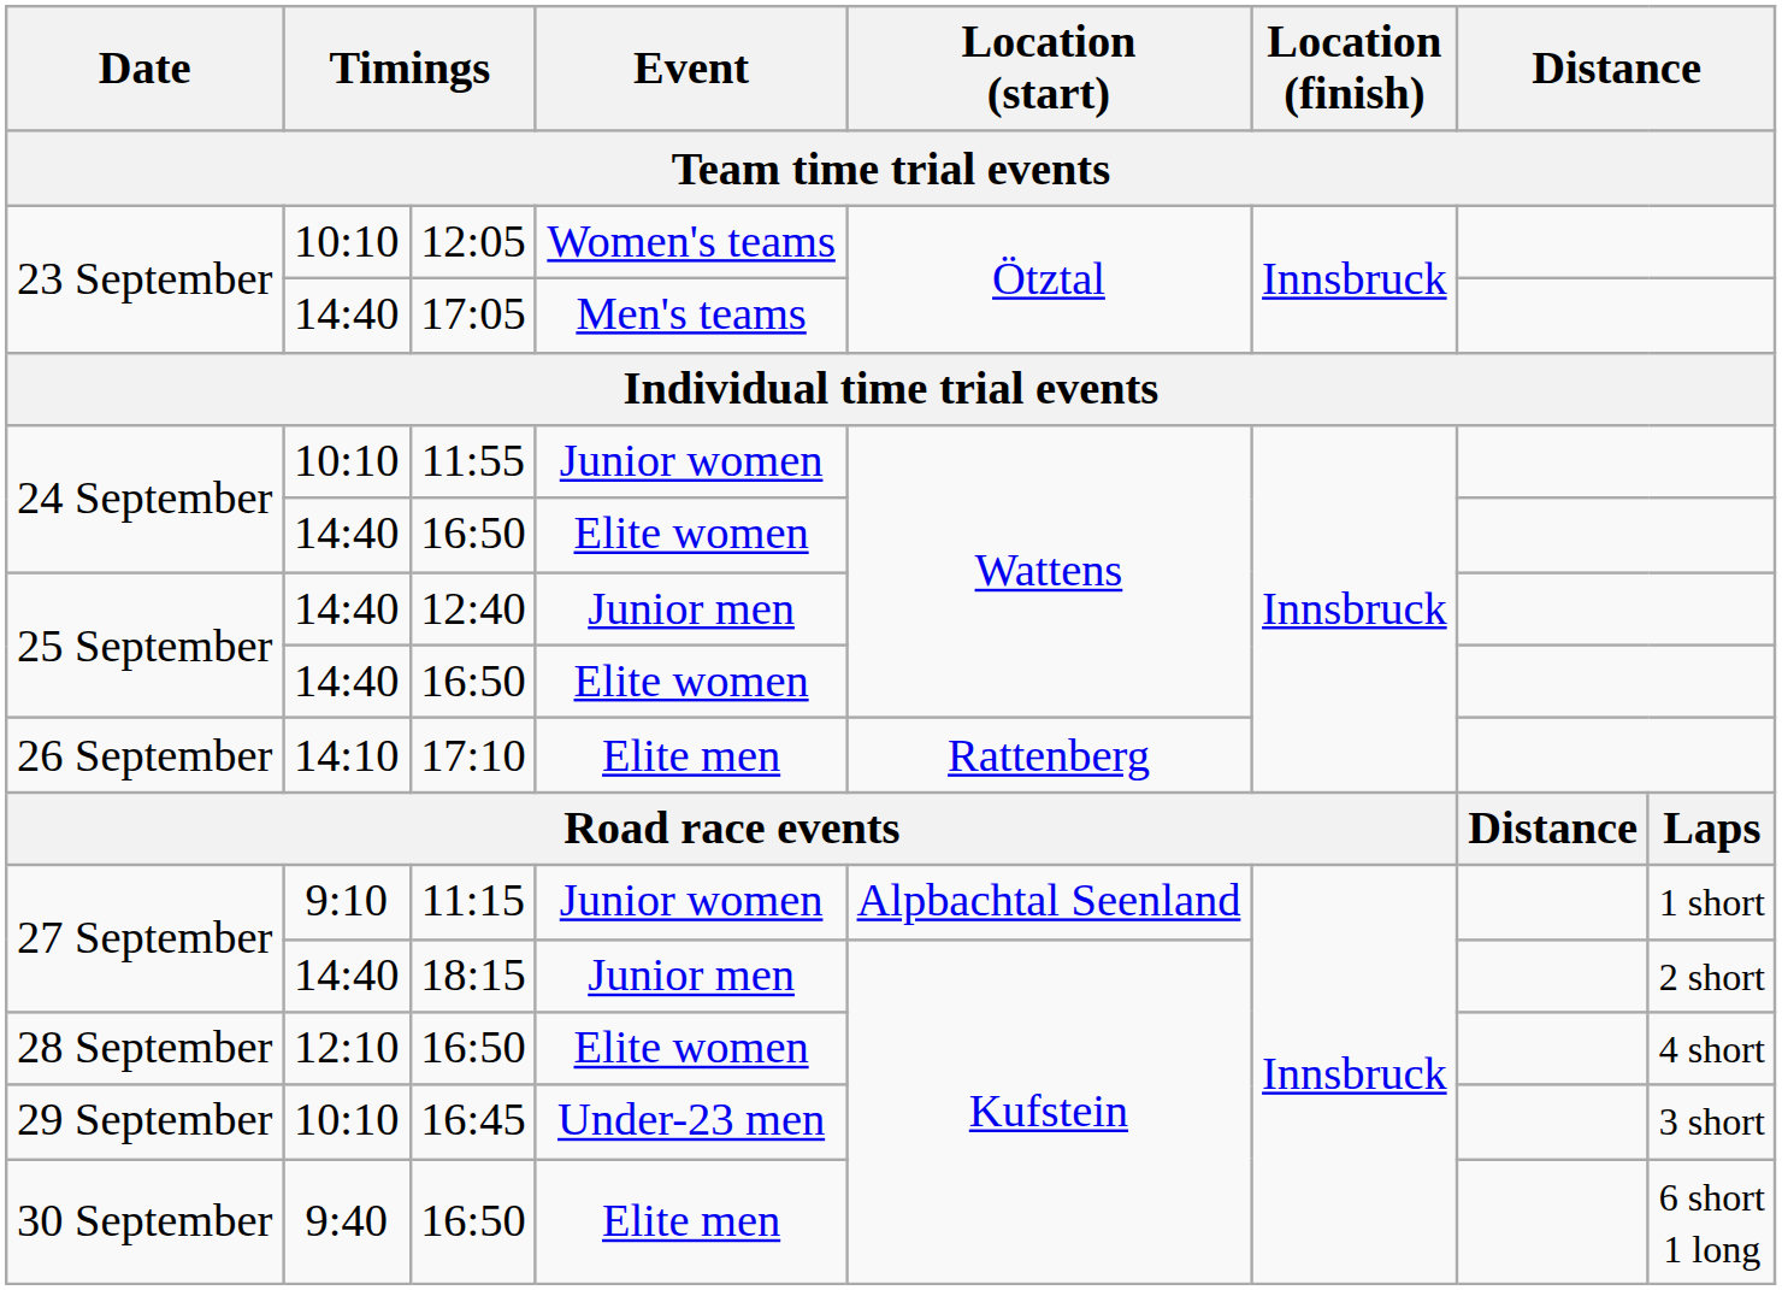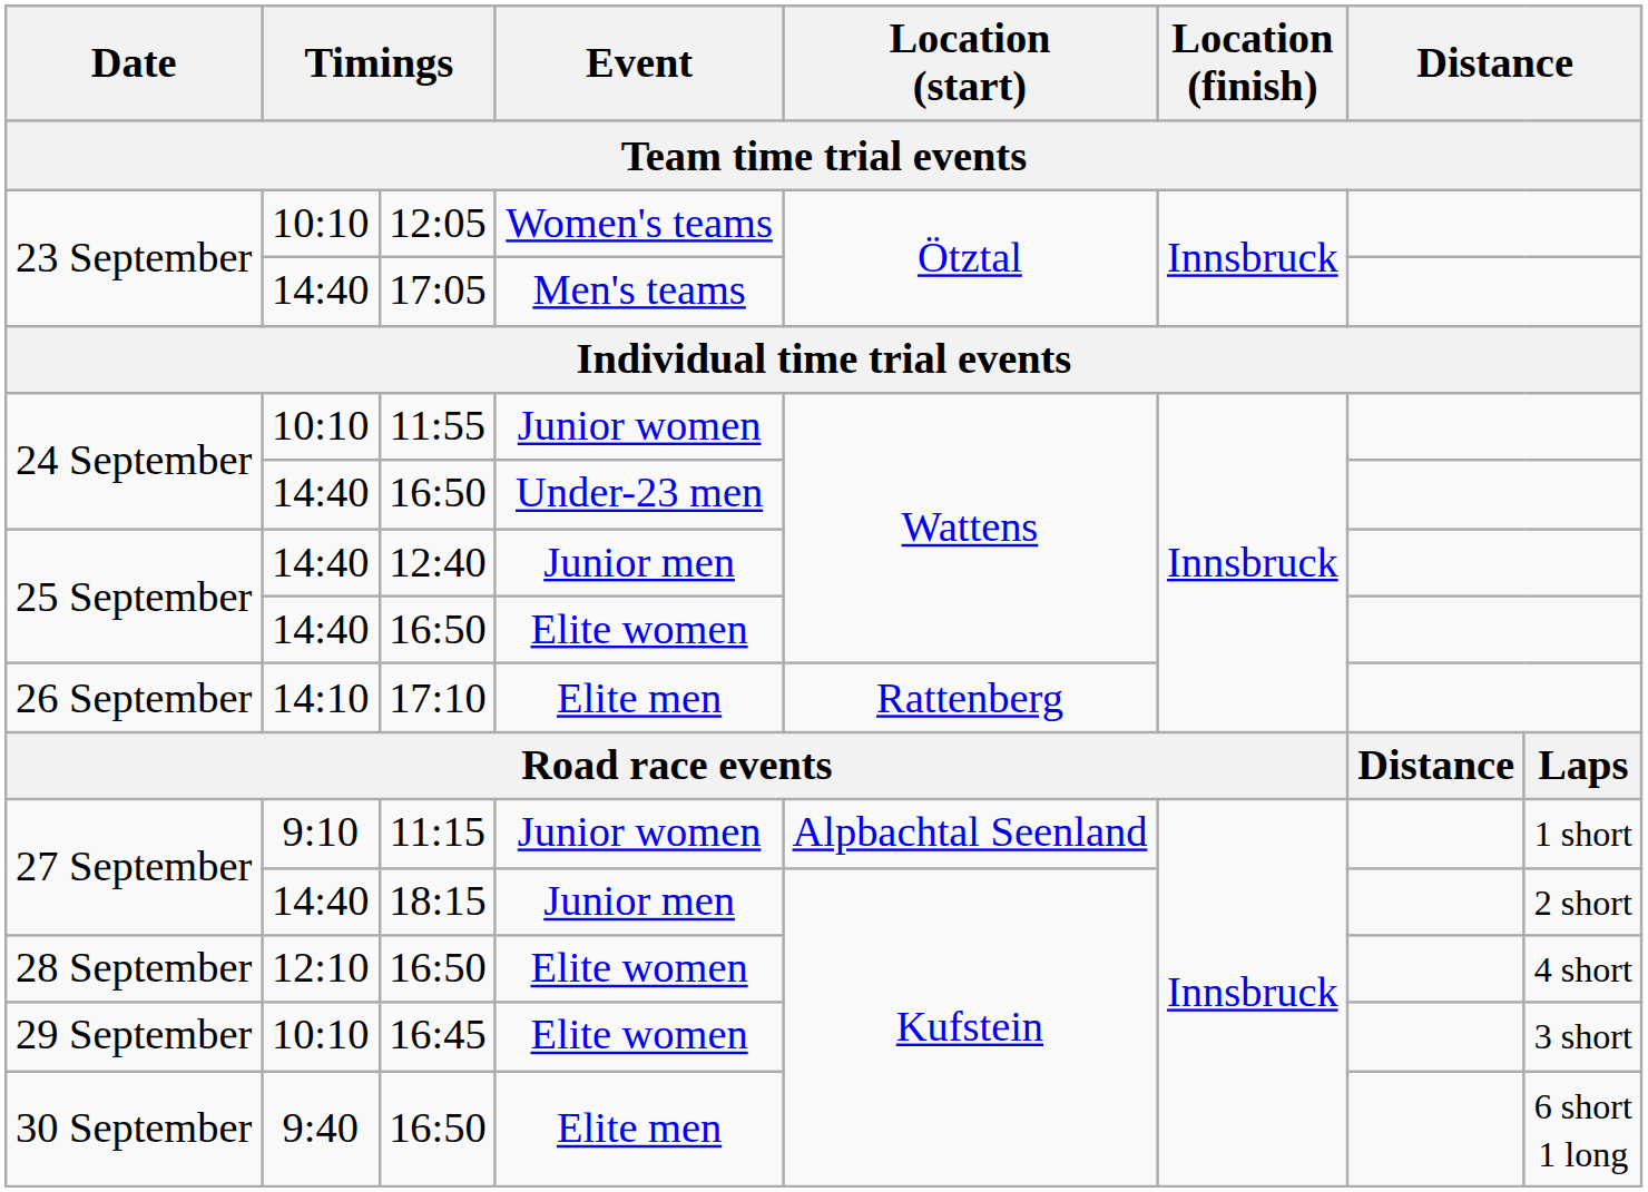 <table class="wikitable" style="text-align: center">
 <tr>
 <th>Date</th>
 <th colspan=2>Timings</th>
 <th>Event</th>
 <th>Location<br>(start)</th>
 <th>Location<br>(finish)</th>
 <th colspan=2>Distance</th>
 </tr>
 <tr>
 <th colspan=8>Team time trial events</th>
 </tr>
 <tr>
 <td rowspan=2>23 September</td>
 <td>10:10</td>
 <td>12:05</td>
 <td><a href='#'>Women's teams</a></td>
 <td rowspan=2><a href='#'>Ötztal</a></td>
 <td rowspan=2><a href='#'>Innsbruck</a></td>
 <td colspan=2></td>
 </tr>
 <tr>
 <td>14:40</td>
 <td>17:05</td>
 <td><a href='#'>Men's teams</a></td>
 <td colspan=2></td>
 </tr>
 <tr>
 <th colspan=8>Individual time trial events</th>
 </tr>
 <tr>
 <td rowspan=2>24 September</td>
 <td>10:10</td>
 <td>11:55</td>
 <td><a href='#'>Junior women</a></td>
 <td rowspan=4><a href='#'>Wattens</a></td>
 <td rowspan=5><a href='#'>Innsbruck</a></td>
 <td colspan=2></td>
 </tr>
 <tr>
 <td>14:40</td>
 <td>16:50</td>
-<td><a href='#'>Elite women</a></td>
+<td><a href='#'>Under-23 men</a></td>
 <td colspan=2></td>
 </tr>
 <tr>
 <td rowspan=2>25 September</td>
 <td>14:40</td>
 <td>12:40</td>
 <td><a href='#'>Junior men</a></td>
 <td colspan=2></td>
 </tr>
 <tr>
 <td>14:40</td>
 <td>16:50</td>
 <td><a href='#'>Elite women</a></td>
 <td colspan=2></td>
 </tr>
 <tr>
 <td>26 September</td>
 <td>14:10</td>
 <td>17:10</td>
 <td><a href='#'>Elite men</a></td>
 <td><a href='#'>Rattenberg</a></td>
 <td colspan=2></td>
 </tr>
 <tr>
 <th colspan=6>Road race events</th>
 <th colspan=1>Distance</th>
 <th colspan=1>Laps</th>
 </tr>
 <tr>
 <td rowspan=2>27 September</td>
 <td>9:10</td>
 <td>11:15</td>
 <td><a href='#'>Junior women</a></td>
 <td><a href='#'>Alpbachtal Seenland</a></td>
 <td rowspan=5><a href='#'>Innsbruck</a></td>
 <td></td>
 <td align=center><small>1 short</small></td>
 </tr>
 <tr>
 <td>14:40</td>
 <td>18:15</td>
 <td><a href='#'>Junior men</a></td>
 <td rowspan=4><a href='#'>Kufstein</a></td>
 <td></td>
 <td align=center><small>2 short</small></td>
 </tr>
 <tr>
 <td>28 September</td>
 <td>12:10</td>
 <td>16:50</td>
 <td><a href='#'>Elite women</a></td>
 <td></td>
 <td align=center><small>4 short</small></td>
 </tr>
 <tr>
 <td>29 September</td>
 <td>10:10</td>
 <td>16:45</td>
-<td><a href='#'>Under-23 men</a></td>
+<td><a href='#'>Elite women</a></td>
 <td></td>
 <td align=center><small>3 short</small></td>
 </tr>
 <tr>
 <td>30 September</td>
 <td>9:40</td>
 <td>16:50</td>
 <td><a href='#'>Elite men</a></td>
 <td></td>
 <td align=center><small>6 short<br>1 long</small></td>
 </tr>
 </table>
